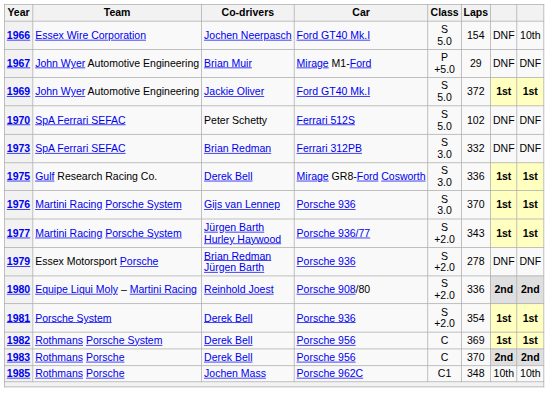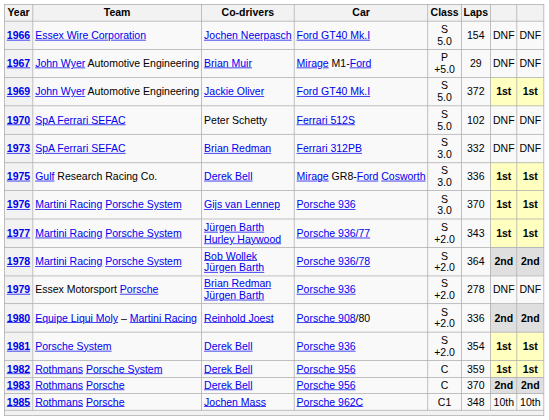 <table class="wikitable" style="text-align:center; font-size:90%">
 <tr>
 <th>Year</th>
 <th>Team</th>
 <th>Co-drivers</th>
 <th>Car</th>
 <th>Class</th>
 <th>Laps</th>
 <th></th>
 <th></th>
 </tr>
 <tr>
 <th><a href='#'>1966</a></th>
 <td align="left"> <a href='#'>Essex Wire Corporation</a></td>
 <td align="left"> <a href='#'>Jochen Neerpasch</a></td>
 <td align="left"><a href='#'>Ford GT40 Mk.I</a></td>
 <td>S<br>5.0</td>
 <td>154</td>
 <td>DNF</td>
-<td>10th</td>
+<td>DNF</td>
 </tr>
 <tr>
 <th><a href='#'>1967</a></th>
 <td align="left"> <a href='#'>John Wyer</a> Automotive Engineering</td>
 <td align="left"> <a href='#'>Brian Muir</a></td>
 <td align="left"><a href='#'>Mirage</a> M1-<a href='#'>Ford</a></td>
 <td>P<br>+5.0</td>
 <td>29</td>
 <td>DNF</td>
 <td>DNF</td>
 </tr>
 <tr>
 <th><a href='#'>1969</a></th>
 <td align="left"> <a href='#'>John Wyer</a> Automotive Engineering</td>
 <td align="left"> <a href='#'>Jackie Oliver</a></td>
 <td align="left"><a href='#'>Ford GT40 Mk.I</a></td>
 <td>S<br>5.0</td>
 <td>372</td>
 <td style="background:#FFFFBF;"><strong>1st</strong></td>
 <td style="background:#FFFFBF;"><strong>1st</strong></td>
 </tr>
 <tr>
 <th><a href='#'>1970</a></th>
 <td align="left"> <a href='#'>SpA Ferrari SEFAC</a></td>
 <td align="left"> Peter Schetty</td>
 <td align="left"><a href='#'>Ferrari 512S</a></td>
 <td>S<br>5.0</td>
 <td>102</td>
 <td>DNF</td>
 <td>DNF</td>
 </tr>
 <tr>
 <th><a href='#'>1973</a></th>
 <td align="left"> <a href='#'>SpA Ferrari SEFAC</a></td>
 <td align="left"> <a href='#'>Brian Redman</a></td>
 <td align="left"><a href='#'>Ferrari 312PB</a></td>
 <td>S<br>3.0</td>
 <td>332</td>
 <td>DNF</td>
 <td>DNF</td>
 </tr>
 <tr>
 <th><a href='#'>1975</a></th>
 <td align="left"> <a href='#'>Gulf</a> Research Racing Co.</td>
 <td align="left"> <a href='#'>Derek Bell</a></td>
 <td align="left"><a href='#'>Mirage</a> GR8-<a href='#'>Ford</a> <a href='#'>Cosworth</a></td>
 <td>S<br>3.0</td>
 <td>336</td>
 <td style="background:#FFFFBF;"><strong>1st</strong></td>
 <td style="background:#FFFFBF;"><strong>1st</strong></td>
 </tr>
 <tr>
 <th><a href='#'>1976</a></th>
 <td align="left"> <a href='#'>Martini Racing</a> <a href='#'>Porsche System</a></td>
 <td align="left"> <a href='#'>Gijs van Lennep</a></td>
 <td align="left"><a href='#'>Porsche 936</a></td>
 <td>S<br>3.0</td>
 <td>370</td>
 <td style="background:#FFFFBF;"><strong>1st</strong></td>
 <td style="background:#FFFFBF;"><strong>1st</strong></td>
 </tr>
 <tr>
 <th><a href='#'>1977</a></th>
 <td align="left"> <a href='#'>Martini Racing</a> <a href='#'>Porsche System</a></td>
 <td align="left"> <a href='#'>Jürgen Barth</a><br> <a href='#'>Hurley Haywood</a></td>
 <td align="left"><a href='#'>Porsche 936/77</a></td>
 <td>S<br>+2.0</td>
 <td>343</td>
 <td style="background:#FFFFBF;"><strong>1st</strong></td>
 <td style="background:#FFFFBF;"><strong>1st</strong></td>
 </tr>
 <tr>
+<th><a href='#'>1978</a></th>
+<td align="left"> <a href='#'>Martini Racing</a> <a href='#'>Porsche System</a></td>
+<td align="left"> <a href='#'>Bob Wollek</a><br> <a href='#'>Jürgen Barth</a></td>
+<td align="left"><a href='#'>Porsche 936/78</a></td>
+<td>S<br>+2.0</td>
+<td>364</td>
+<td style="background:#DFDFDF;"><strong>2nd</strong></td>
+<td style="background:#DFDFDF;"><strong>2nd</strong></td>
+</tr>
+<tr>
 <th><a href='#'>1979</a></th>
 <td align="left"> Essex Motorsport <a href='#'>Porsche</a></td>
 <td align="left"> <a href='#'>Brian Redman</a><br> <a href='#'>Jürgen Barth</a></td>
 <td align="left"><a href='#'>Porsche 936</a></td>
 <td>S<br>+2.0</td>
 <td>278</td>
 <td>DNF</td>
 <td>DNF</td>
 </tr>
 <tr>
 <th><a href='#'>1980</a></th>
 <td align="left"> <a href='#'>Equipe Liqui Moly</a> – <a href='#'>Martini Racing</a></td>
 <td align="left"> <a href='#'>Reinhold Joest</a></td>
 <td align="left"><a href='#'>Porsche 908</a>/80</td>
 <td>S<br>+2.0</td>
 <td>336</td>
 <td style="background:#DFDFDF;"><strong>2nd</strong></td>
 <td style="background:#DFDFDF;"><strong>2nd</strong></td>
 </tr>
 <tr>
 <th><a href='#'>1981</a></th>
 <td align="left"> <a href='#'>Porsche System</a></td>
 <td align="left"> <a href='#'>Derek Bell</a></td>
 <td align="left"><a href='#'>Porsche 936</a></td>
 <td>S<br>+2.0</td>
 <td>354</td>
 <td style="background:#FFFFBF;"><strong>1st</strong></td>
 <td style="background:#FFFFBF;"><strong>1st</strong></td>
 </tr>
 <tr>
 <th><a href='#'>1982</a></th>
 <td align="left"> <a href='#'>Rothmans</a> <a href='#'>Porsche System</a></td>
 <td align="left"> <a href='#'>Derek Bell</a></td>
 <td align="left"><a href='#'>Porsche 956</a></td>
 <td>C</td>
-<td>369</td>
+<td>359</td>
 <td style="background:#FFFFBF;"><strong>1st</strong></td>
 <td style="background:#FFFFBF;"><strong>1st</strong></td>
 </tr>
 <tr>
 <th><a href='#'>1983</a></th>
 <td align="left"> <a href='#'>Rothmans</a> <a href='#'>Porsche</a></td>
 <td align="left"> <a href='#'>Derek Bell</a></td>
 <td align="left"><a href='#'>Porsche 956</a></td>
 <td>C</td>
 <td>370</td>
 <td style="background:#DFDFDF;"><strong>2nd</strong></td>
 <td style="background:#DFDFDF;"><strong>2nd</strong></td>
 </tr>
 <tr>
 <th><a href='#'>1985</a></th>
 <td align="left"> <a href='#'>Rothmans</a> <a href='#'>Porsche</a></td>
 <td align="left"> <a href='#'>Jochen Mass</a></td>
 <td align="left"><a href='#'>Porsche 962C</a></td>
 <td>C1</td>
 <td>348</td>
 <td>10th</td>
 <td>10th</td>
 </tr>
 <tr>
 <th colspan="8"></th>
 </tr>
 </table>
